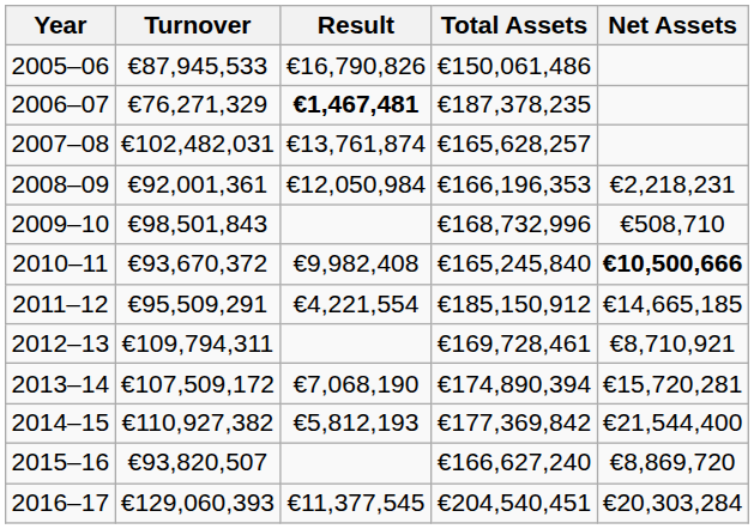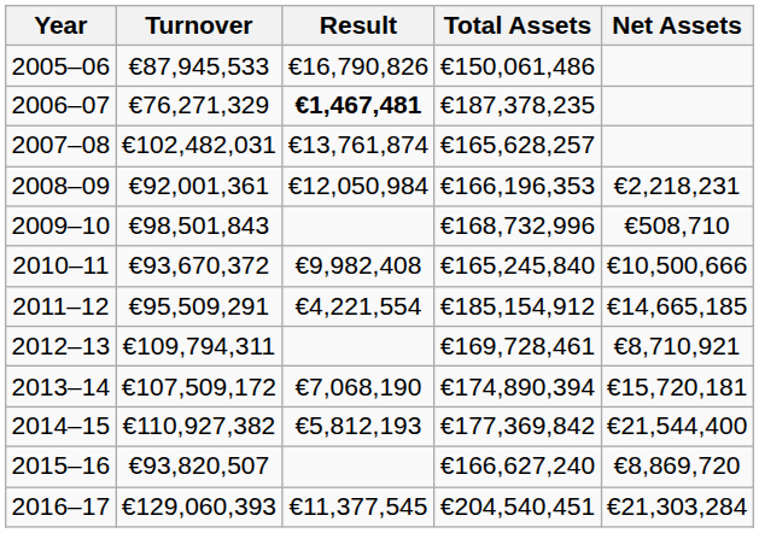 <table class="wikitable sortable" style="text-align:center;">
 <tr>
 <th>Year</th>
 <th>Turnover</th>
 <th>Result</th>
 <th>Total Assets</th>
 <th>Net Assets</th>
 </tr>
 <tr>
 <td>2005–06</td>
 <td>€87,945,533</td>
 <td>€16,790,826</td>
 <td>€150,061,486</td>
 <td></td>
 </tr>
 <tr>
 <td>2006–07</td>
 <td> €76,271,329</td>
 <td><strong> €1,467,481</strong></td>
 <td> €187,378,235</td>
 <td> </td>
 </tr>
 <tr>
 <td>2007–08</td>
 <td> €102,482,031</td>
 <td> €13,761,874</td>
 <td> €165,628,257</td>
 <td> </td>
 </tr>
 <tr>
 <td>2008–09</td>
 <td> €92,001,361</td>
 <td> €12,050,984</td>
 <td> €166,196,353</td>
 <td> €2,218,231</td>
 </tr>
 <tr>
 <td>2009–10</td>
 <td> €98,501,843</td>
 <td> </td>
 <td> €168,732,996</td>
 <td> €508,710</td>
 </tr>
 <tr>
 <td>2010–11</td>
 <td> €93,670,372</td>
 <td> €9,982,408</td>
 <td> €165,245,840</td>
-<td><strong> €10,500,666</strong></td>
+<td> €10,500,666</td>
 </tr>
 <tr>
 <td>2011–12</td>
 <td> €95,509,291</td>
 <td> €4,221,554</td>
-<td> €185,150,912</td>
+<td> €185,154,912</td>
 <td> €14,665,185</td>
 </tr>
 <tr>
 <td>2012–13</td>
 <td> €109,794,311</td>
 <td> </td>
 <td> €169,728,461</td>
 <td> €8,710,921</td>
 </tr>
 <tr>
 <td>2013–14</td>
 <td> €107,509,172</td>
 <td> €7,068,190</td>
 <td> €174,890,394</td>
-<td> €15,720,281</td>
+<td> €15,720,181</td>
 </tr>
 <tr>
 <td>2014–15</td>
 <td> €110,927,382</td>
 <td> €5,812,193</td>
 <td> €177,369,842</td>
 <td> €21,544,400</td>
 </tr>
 <tr>
 <td>2015–16</td>
 <td> €93,820,507</td>
 <td> </td>
 <td> €166,627,240</td>
 <td> €8,869,720</td>
 </tr>
 <tr>
 <td>2016–17</td>
 <td> €129,060,393</td>
 <td> €11,377,545</td>
 <td> €204,540,451</td>
-<td> €20,303,284</td>
+<td> €21,303,284</td>
 </tr>
 </table>
